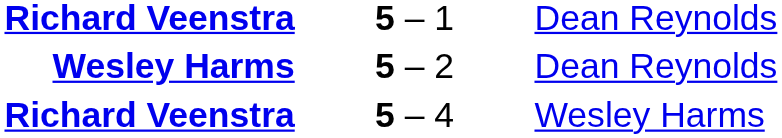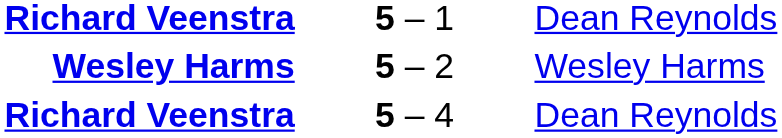 <table style="text-align:center">
 <tr>
 <th width=223></th>
 <th width=100></th>
 <th width=223></th>
 </tr>
 <tr>
 <td align=right><strong><a href='#'>Richard Veenstra</a></strong> </td>
 <td><strong>5</strong> – 1</td>
 <td align=left> <a href='#'>Dean Reynolds</a></td>
 </tr>
 <tr>
 <td align=right><strong><a href='#'>Wesley Harms</a></strong> </td>
 <td><strong>5</strong> – 2</td>
-<td align=left> <a href='#'>Dean Reynolds</a></td>
+<td align=left> <a href='#'>Wesley Harms</a></td>
 </tr>
 <tr>
 <td align=right><strong><a href='#'>Richard Veenstra</a></strong> </td>
 <td><strong>5</strong> – 4</td>
-<td align=left> <a href='#'>Wesley Harms</a></td>
+<td align=left> <a href='#'>Dean Reynolds</a></td>
 </tr>
 </table>
